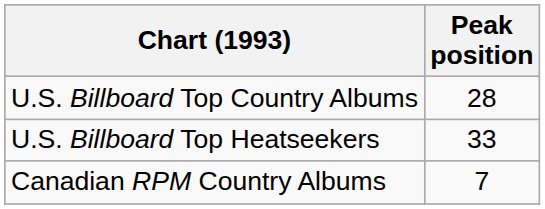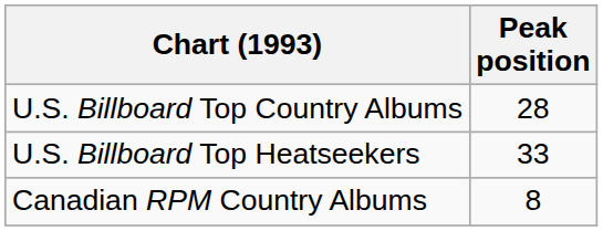 <table class="wikitable">
 <tr>
 <th>Chart (1993)</th>
 <th>Peak<br>position</th>
 </tr>
 <tr>
 <td>U.S. <em>Billboard</em> Top Country Albums</td>
 <td align="center">28</td>
 </tr>
 <tr>
 <td>U.S. <em>Billboard</em> Top Heatseekers</td>
 <td align="center">33</td>
 </tr>
 <tr>
 <td>Canadian <em>RPM</em> Country Albums</td>
-<td align="center">7</td>
+<td align="center">8</td>
 </tr>
 </table>
